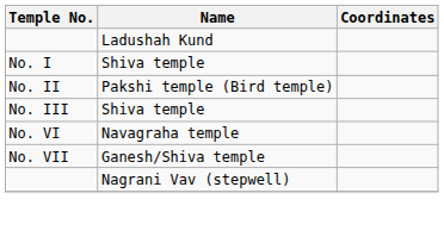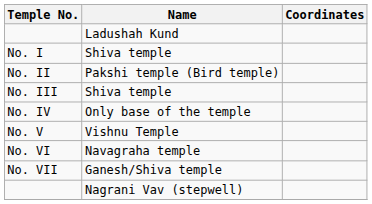 <table class="wikitable">
 <tr>
 <th>Temple No.</th>
 <th>Name</th>
 <th>Coordinates</th>
 </tr>
 <tr>
 <td></td>
 <td>Ladushah Kund</td>
 <td></td>
 </tr>
 <tr>
 <td>No. I</td>
 <td>Shiva temple</td>
 <td></td>
 </tr>
 <tr>
 <td>No. II</td>
 <td>Pakshi temple (Bird temple)</td>
 <td></td>
 </tr>
 <tr>
 <td>No. III</td>
 <td>Shiva temple</td>
 <td></td>
 </tr>
 <tr>
+<td>No. IV</td>
+<td>Only base of the temple</td>
+<td></td>
+</tr>
+<tr>
+<td>No. V</td>
+<td>Vishnu Temple</td>
+<td></td>
+</tr>
+<tr>
 <td>No. VI</td>
 <td>Navagraha temple</td>
 <td></td>
 </tr>
 <tr>
 <td>No. VII</td>
 <td>Ganesh/Shiva temple</td>
 <td></td>
 </tr>
 <tr>
 <td></td>
 <td>Nagrani Vav (stepwell)</td>
 <td></td>
 </tr>
 <tr>
 </tr>
 </table>
